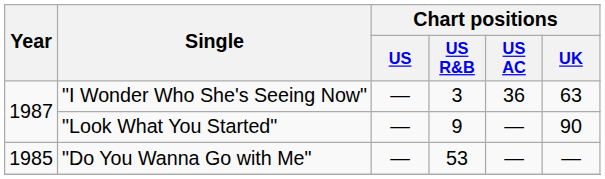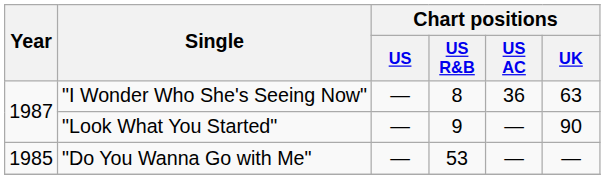 <table class="wikitable" style="text-align:center;">
 <tr>
 <th rowspan="2">Year</th>
 <th rowspan="2">Single</th>
 <th colspan="4">Chart positions</th>
 </tr>
 <tr style="font-size:smaller;">
 <th width="40"><a href='#'>US</a></th>
 <th width="40"><a href='#'>US<br>R&B</a></th>
 <th width="40"><a href='#'>US<br>AC</a></th>
 <th width="40"><a href='#'>UK</a></th>
 </tr>
 <tr>
 <td rowspan="2">1987</td>
 <td align="left">"I Wonder Who She's Seeing Now"</td>
 <td>—</td>
-<td>3</td>
+<td>8</td>
 <td>36</td>
 <td>63</td>
 </tr>
 <tr>
 <td align="left">"Look What You Started"</td>
 <td>—</td>
 <td>9</td>
 <td>—</td>
 <td>90</td>
 </tr>
 <tr>
 <td>1985</td>
 <td align="left">"Do You Wanna Go with Me"</td>
 <td>—</td>
 <td>53</td>
 <td>—</td>
 <td>—</td>
 </tr>
 <tr>
 </tr>
 </table>
